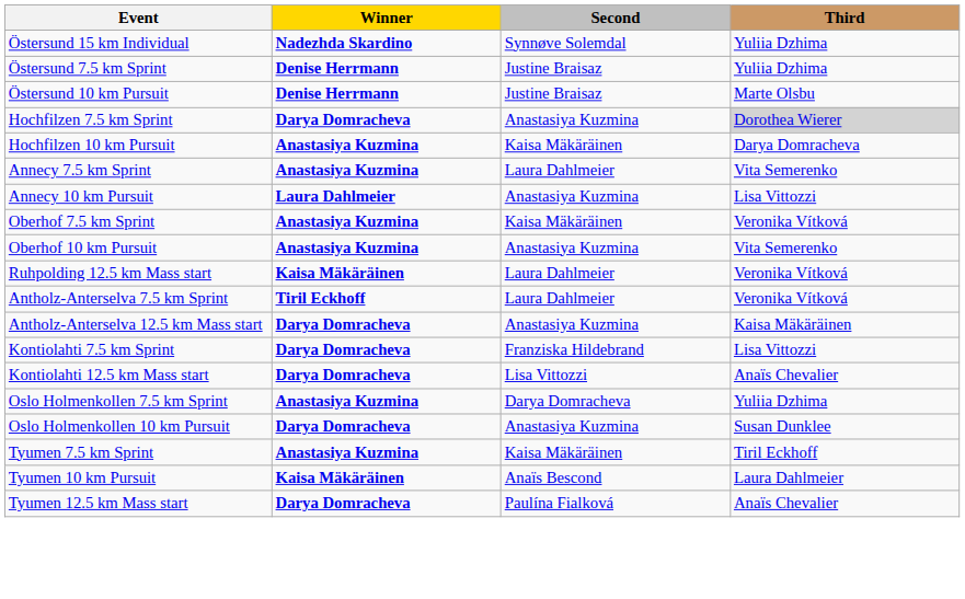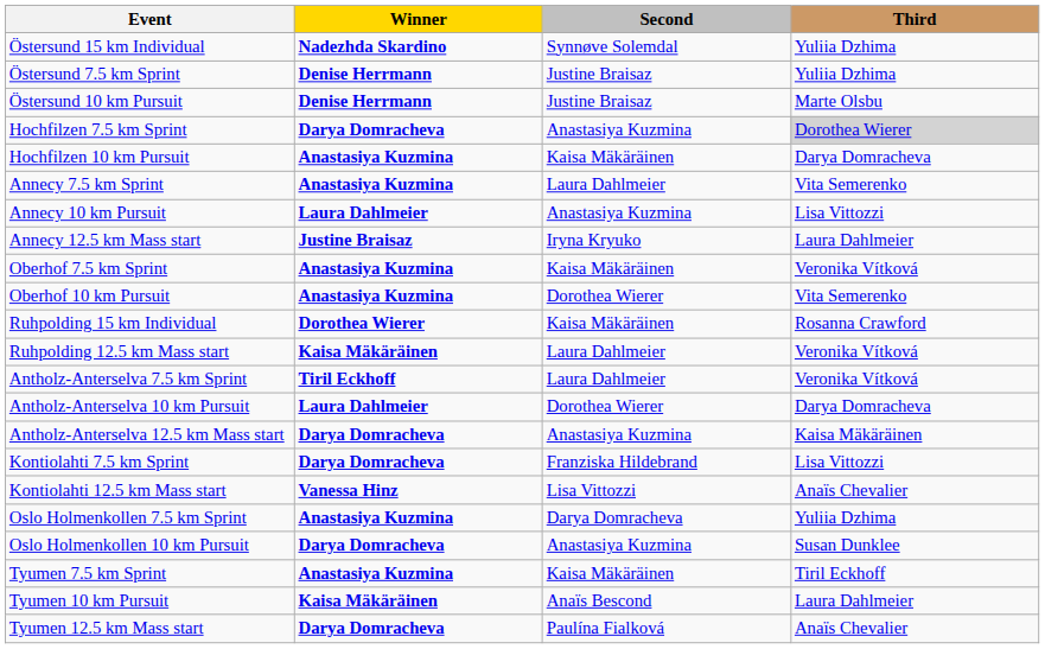 <table class="wikitable" width=75%>
 <tr>
 <th>Event</th>
 <th width="220" style="background:gold;">Winner</th>
 <th width="220" style="background:silver;">Second</th>
 <th width="220" style="background:#CC9966;">Third</th>
 </tr>
 <tr>
 <td><a href='#'>Östersund 15 km Individual</a><br></td>
 <td><strong><a href='#'>Nadezhda Skardino</a></strong><br></td>
 <td><a href='#'>Synnøve Solemdal</a><br></td>
 <td><a href='#'>Yuliia Dzhima</a><br></td>
 </tr>
 <tr>
 <td><a href='#'>Östersund 7.5 km Sprint</a><br></td>
 <td><strong><a href='#'>Denise Herrmann</a></strong><br></td>
 <td><a href='#'>Justine Braisaz</a><br></td>
 <td><a href='#'>Yuliia Dzhima</a><br></td>
 </tr>
 <tr>
 <td><a href='#'>Östersund 10 km Pursuit</a><br></td>
 <td><strong><a href='#'>Denise Herrmann</a></strong><br></td>
 <td><a href='#'>Justine Braisaz</a><br></td>
 <td><a href='#'>Marte Olsbu</a><br></td>
 </tr>
 <tr>
 <td><a href='#'>Hochfilzen 7.5 km Sprint</a><br></td>
 <td><strong><a href='#'>Darya Domracheva</a></strong><br></td>
 <td><a href='#'>Anastasiya Kuzmina</a><br></td>
 <td style="background: lightgrey;"><a href='#'>Dorothea Wierer</a><br></td>
 </tr>
 <tr>
 <td><a href='#'>Hochfilzen 10 km Pursuit</a><br></td>
 <td><strong><a href='#'>Anastasiya Kuzmina</a></strong><br></td>
 <td><a href='#'>Kaisa Mäkäräinen</a><br></td>
 <td><a href='#'>Darya Domracheva</a><br></td>
 </tr>
 <tr>
 <td><a href='#'>Annecy 7.5 km Sprint</a><br></td>
 <td><strong><a href='#'>Anastasiya Kuzmina</a></strong><br></td>
 <td><a href='#'>Laura Dahlmeier</a><br></td>
 <td><a href='#'>Vita Semerenko</a><br></td>
 </tr>
 <tr>
 <td><a href='#'>Annecy 10 km Pursuit</a><br></td>
 <td><strong><a href='#'>Laura Dahlmeier</a></strong><br></td>
 <td><a href='#'>Anastasiya Kuzmina</a><br></td>
 <td><a href='#'>Lisa Vittozzi</a><br></td>
 </tr>
 <tr>
+<td><a href='#'>Annecy 12.5 km Mass start</a><br></td>
+<td><strong><a href='#'>Justine Braisaz</a></strong><br></td>
+<td><a href='#'>Iryna Kryuko</a><br></td>
+<td><a href='#'>Laura Dahlmeier</a><br></td>
+</tr>
+<tr>
 <td><a href='#'>Oberhof 7.5 km Sprint</a><br></td>
 <td><strong><a href='#'>Anastasiya Kuzmina</a></strong><br></td>
 <td><a href='#'>Kaisa Mäkäräinen</a><br></td>
 <td><a href='#'>Veronika Vítková</a><br></td>
 </tr>
 <tr>
 <td><a href='#'>Oberhof 10 km Pursuit</a><br></td>
 <td><strong><a href='#'>Anastasiya Kuzmina</a></strong><br></td>
-<td><a href='#'>Anastasiya Kuzmina</a><br></td>
+<td><a href='#'>Dorothea Wierer</a><br></td>
 <td><a href='#'>Vita Semerenko</a><br></td>
+</tr>
+<tr>
+<td><a href='#'>Ruhpolding 15 km Individual</a><br></td>
+<td><strong><a href='#'>Dorothea Wierer</a></strong><br></td>
+<td><a href='#'>Kaisa Mäkäräinen</a><br></td>
+<td><a href='#'>Rosanna Crawford</a><br></td>
 </tr>
 <tr>
 <td><a href='#'>Ruhpolding 12.5 km Mass start</a><br></td>
 <td><strong><a href='#'>Kaisa Mäkäräinen</a></strong><br></td>
 <td><a href='#'>Laura Dahlmeier</a><br></td>
 <td><a href='#'>Veronika Vítková</a><br></td>
 </tr>
 <tr>
 <td><a href='#'>Antholz-Anterselva 7.5 km Sprint</a><br></td>
 <td><strong><a href='#'>Tiril Eckhoff</a></strong><br></td>
 <td><a href='#'>Laura Dahlmeier</a><br></td>
 <td><a href='#'>Veronika Vítková</a><br></td>
+</tr>
+<tr>
+<td><a href='#'>Antholz-Anterselva 10 km Pursuit</a><br></td>
+<td><strong><a href='#'>Laura Dahlmeier</a></strong><br></td>
+<td><a href='#'>Dorothea Wierer</a><br></td>
+<td><a href='#'>Darya Domracheva</a><br></td>
 </tr>
 <tr>
 <td><a href='#'>Antholz-Anterselva 12.5 km Mass start</a><br></td>
 <td><strong><a href='#'>Darya Domracheva</a></strong><br></td>
 <td><a href='#'>Anastasiya Kuzmina</a><br></td>
 <td><a href='#'>Kaisa Mäkäräinen</a><br></td>
 </tr>
 <tr>
 <td><a href='#'>Kontiolahti 7.5 km Sprint</a><br></td>
 <td><strong><a href='#'>Darya Domracheva</a></strong><br></td>
 <td><a href='#'>Franziska Hildebrand</a><br></td>
 <td><a href='#'>Lisa Vittozzi</a><br></td>
 </tr>
 <tr>
 <td><a href='#'>Kontiolahti 12.5 km Mass start</a><br></td>
-<td><strong><a href='#'>Darya Domracheva</a></strong><br></td>
+<td><strong><a href='#'>Vanessa Hinz</a></strong><br></td>
 <td><a href='#'>Lisa Vittozzi</a><br></td>
 <td><a href='#'>Anaïs Chevalier</a><br></td>
 </tr>
 <tr>
 <td><a href='#'>Oslo Holmenkollen 7.5 km Sprint</a><br></td>
 <td><strong><a href='#'>Anastasiya Kuzmina</a></strong><br></td>
 <td><a href='#'>Darya Domracheva</a><br></td>
 <td><a href='#'>Yuliia Dzhima</a><br></td>
 </tr>
 <tr>
 <td><a href='#'>Oslo Holmenkollen 10 km Pursuit</a><br></td>
 <td><strong><a href='#'>Darya Domracheva</a></strong><br></td>
 <td><a href='#'>Anastasiya Kuzmina</a><br></td>
 <td><a href='#'>Susan Dunklee</a><br></td>
 </tr>
 <tr>
 <td><a href='#'>Tyumen 7.5 km Sprint</a><br></td>
 <td><strong><a href='#'>Anastasiya Kuzmina</a></strong><br></td>
 <td><a href='#'>Kaisa Mäkäräinen</a><br></td>
 <td><a href='#'>Tiril Eckhoff</a><br></td>
 </tr>
 <tr>
 <td><a href='#'>Tyumen 10 km Pursuit</a><br></td>
 <td><strong><a href='#'>Kaisa Mäkäräinen</a></strong><br></td>
 <td><a href='#'>Anaïs Bescond</a><br></td>
 <td><a href='#'>Laura Dahlmeier</a><br></td>
 </tr>
 <tr>
 <td><a href='#'>Tyumen 12.5 km Mass start</a><br></td>
 <td><strong><a href='#'>Darya Domracheva</a></strong><br></td>
 <td><a href='#'>Paulína Fialková</a><br></td>
 <td><a href='#'>Anaïs Chevalier</a><br></td>
 </tr>
 </table>
